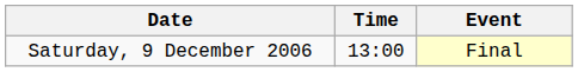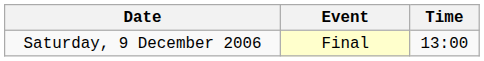 <table class = "wikitable" style="text-align:center;">
 <tr>
 <th width=220>Date</th>
+<th width=100>Event</th>
 <th width=50>Time</th>
-<th width=100>Event</th>
 </tr>
 <tr>
 <td>Saturday, 9 December 2006</td>
+<td bgcolor=ffffcc>Final</td>
 <td>13:00</td>
-<td bgcolor=ffffcc>Final</td>
 </tr>
 </table>
